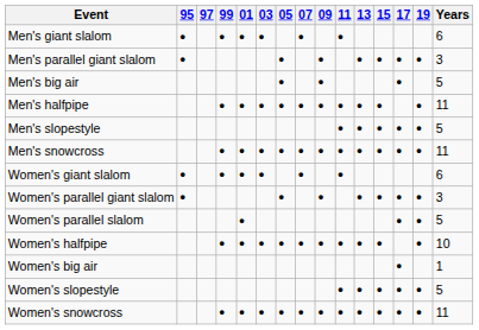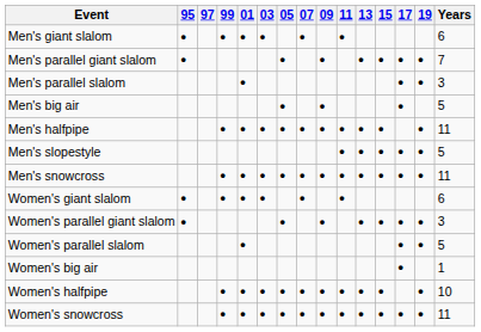 <table class="wikitable">
 <tr>
 <th>Event</th>
 <th><a href='#'>95</a></th>
 <th><a href='#'>97</a></th>
 <th><a href='#'>99</a></th>
 <th><a href='#'>01</a></th>
 <th><a href='#'>03</a></th>
 <th><a href='#'>05</a></th>
 <th><a href='#'>07</a></th>
 <th><a href='#'>09</a></th>
 <th><a href='#'>11</a></th>
 <th><a href='#'>13</a></th>
 <th><a href='#'>15</a></th>
 <th><a href='#'>17</a></th>
 <th><a href='#'>19</a></th>
 <th>Years</th>
 </tr>
 <tr>
 <td align=left>Men's giant slalom</td>
 <td><big><strong>•</strong></big></td>
 <td></td>
 <td><big><strong>•</strong></big></td>
 <td><big><strong>•</strong></big></td>
 <td><big><strong>•</strong></big></td>
 <td></td>
 <td><big><strong>•</strong></big></td>
 <td></td>
 <td><big><strong>•</strong></big></td>
 <td></td>
 <td></td>
 <td></td>
 <td></td>
 <td>6</td>
 </tr>
 <tr>
 <td align=left>Men's parallel giant slalom</td>
 <td><big><strong>•</strong></big></td>
 <td></td>
 <td></td>
 <td></td>
 <td></td>
 <td><big><strong>•</strong></big></td>
 <td></td>
 <td><big><strong>•</strong></big></td>
 <td></td>
 <td><big><strong>•</strong></big></td>
 <td><big><strong>•</strong></big></td>
+<td><big><strong>•</strong></big></td>
+<td><big><strong>•</strong></big></td>
+<td>7</td>
+</tr>
+<tr>
+<td align=left>Men's parallel slalom</td>
+<td></td>
+<td></td>
+<td></td>
+<td><big><strong>•</strong></big></td>
+<td></td>
+<td></td>
+<td></td>
+<td></td>
+<td></td>
+<td></td>
+<td></td>
 <td><big><strong>•</strong></big></td>
 <td><big><strong>•</strong></big></td>
 <td>3</td>
 </tr>
 <tr>
 <td align=left>Men's big air</td>
 <td></td>
 <td></td>
 <td></td>
 <td></td>
 <td></td>
 <td><big><strong>•</strong></big></td>
 <td></td>
 <td><big><strong>•</strong></big></td>
 <td></td>
 <td></td>
 <td></td>
 <td><big><strong>•</strong></big></td>
 <td></td>
 <td>5</td>
 </tr>
 <tr>
 <td align=left>Men's halfpipe</td>
 <td></td>
 <td></td>
 <td><big><strong>•</strong></big></td>
 <td><big><strong>•</strong></big></td>
 <td><big><strong>•</strong></big></td>
 <td><big><strong>•</strong></big></td>
 <td><big><strong>•</strong></big></td>
 <td><big><strong>•</strong></big></td>
 <td><big><strong>•</strong></big></td>
 <td><big><strong>•</strong></big></td>
 <td><big><strong>•</strong></big></td>
 <td></td>
 <td><big><strong>•</strong></big></td>
 <td>11</td>
 </tr>
 <tr>
 <td align=left>Men's slopestyle</td>
 <td></td>
 <td></td>
 <td></td>
 <td></td>
 <td></td>
 <td></td>
 <td></td>
 <td></td>
 <td><big><strong>•</strong></big></td>
 <td><big><strong>•</strong></big></td>
 <td><big><strong>•</strong></big></td>
 <td><big><strong>•</strong></big></td>
 <td><big><strong>•</strong></big></td>
 <td>5</td>
 </tr>
 <tr>
 <td align=left>Men's snowcross</td>
 <td></td>
 <td></td>
 <td><big><strong>•</strong></big></td>
 <td><big><strong>•</strong></big></td>
 <td><big><strong>•</strong></big></td>
 <td><big><strong>•</strong></big></td>
 <td><big><strong>•</strong></big></td>
 <td><big><strong>•</strong></big></td>
 <td><big><strong>•</strong></big></td>
 <td><big><strong>•</strong></big></td>
 <td><big><strong>•</strong></big></td>
 <td><big><strong>•</strong></big></td>
 <td><big><strong>•</strong></big></td>
 <td>11</td>
 </tr>
 <tr>
 <td align=left>Women's giant slalom</td>
 <td><big><strong>•</strong></big></td>
 <td></td>
 <td><big><strong>•</strong></big></td>
 <td><big><strong>•</strong></big></td>
 <td><big><strong>•</strong></big></td>
 <td></td>
 <td><big><strong>•</strong></big></td>
 <td></td>
 <td><big><strong>•</strong></big></td>
 <td></td>
 <td></td>
 <td></td>
 <td></td>
 <td>6</td>
 </tr>
 <tr>
 <td align=left>Women's parallel giant slalom</td>
 <td><big><strong>•</strong></big></td>
 <td></td>
 <td></td>
 <td></td>
 <td></td>
 <td><big><strong>•</strong></big></td>
 <td></td>
 <td><big><strong>•</strong></big></td>
 <td></td>
 <td><big><strong>•</strong></big></td>
 <td><big><strong>•</strong></big></td>
 <td><big><strong>•</strong></big></td>
 <td><big><strong>•</strong></big></td>
 <td>3</td>
 </tr>
 <tr>
 <td align=left>Women's parallel slalom</td>
 <td></td>
 <td></td>
 <td></td>
 <td><big><strong>•</strong></big></td>
 <td></td>
 <td></td>
 <td></td>
 <td></td>
 <td></td>
 <td></td>
 <td></td>
 <td><big><strong>•</strong></big></td>
 <td><big><strong>•</strong></big></td>
 <td>5</td>
 </tr>
 <tr>
-<td align=left>Women's halfpipe</td>
-<td></td>
-<td></td>
-<td><big><strong>•</strong></big></td>
-<td><big><strong>•</strong></big></td>
-<td><big><strong>•</strong></big></td>
-<td><big><strong>•</strong></big></td>
-<td><big><strong>•</strong></big></td>
-<td><big><strong>•</strong></big></td>
-<td><big><strong>•</strong></big></td>
-<td><big><strong>•</strong></big></td>
-<td><big><strong>•</strong></big></td>
-<td></td>
-<td><big><strong>•</strong></big></td>
-<td>10</td>
-</tr>
-<tr>
 <td align=left>Women's big air</td>
 <td></td>
 <td></td>
 <td></td>
 <td></td>
 <td></td>
 <td></td>
 <td></td>
 <td></td>
 <td></td>
 <td></td>
 <td></td>
 <td><big><strong>•</strong></big></td>
 <td></td>
 <td>1</td>
 </tr>
 <tr>
-<td align=left>Women's slopestyle</td>
-<td></td>
-<td></td>
-<td></td>
-<td></td>
-<td></td>
-<td></td>
+<td align=left>Women's halfpipe</td>
 <td></td>
 <td></td>
 <td><big><strong>•</strong></big></td>
 <td><big><strong>•</strong></big></td>
 <td><big><strong>•</strong></big></td>
 <td><big><strong>•</strong></big></td>
 <td><big><strong>•</strong></big></td>
-<td>5</td>
+<td><big><strong>•</strong></big></td>
+<td><big><strong>•</strong></big></td>
+<td><big><strong>•</strong></big></td>
+<td><big><strong>•</strong></big></td>
+<td></td>
+<td><big><strong>•</strong></big></td>
+<td>10</td>
 </tr>
 <tr>
 <td align=left>Women's snowcross</td>
 <td></td>
 <td></td>
 <td><big><strong>•</strong></big></td>
 <td><big><strong>•</strong></big></td>
 <td><big><strong>•</strong></big></td>
 <td><big><strong>•</strong></big></td>
 <td><big><strong>•</strong></big></td>
 <td><big><strong>•</strong></big></td>
 <td><big><strong>•</strong></big></td>
 <td><big><strong>•</strong></big></td>
 <td><big><strong>•</strong></big></td>
 <td><big><strong>•</strong></big></td>
 <td><big><strong>•</strong></big></td>
 <td>11</td>
 </tr>
 </table>
